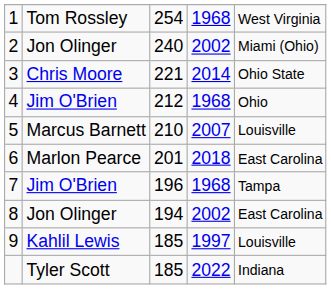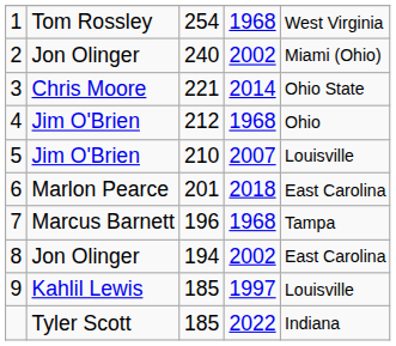 <table class="wikitable">
 <tr>
 </tr>
 <tr>
 <td>1</td>
 <td>Tom Rossley</td>
 <td>254</td>
 <td><a href='#'>1968</a></td>
 <td style="font-size:80%;">West Virginia</td>
 </tr>
 <tr>
 <td>2</td>
 <td>Jon Olinger</td>
 <td>240</td>
 <td><a href='#'>2002</a></td>
 <td style="font-size:80%;">Miami (Ohio)</td>
 </tr>
 <tr>
 <td>3</td>
 <td><a href='#'>Chris Moore</a></td>
 <td>221</td>
 <td><a href='#'>2014</a></td>
 <td style="font-size:80%;">Ohio State</td>
 </tr>
 <tr>
 <td>4</td>
 <td><a href='#'>Jim O'Brien</a></td>
 <td>212</td>
 <td><a href='#'>1968</a></td>
 <td style="font-size:80%;">Ohio</td>
 </tr>
 <tr>
 <td>5</td>
-<td>Marcus Barnett</td>
+<td><a href='#'>Jim O'Brien</a></td>
 <td>210</td>
 <td><a href='#'>2007</a></td>
 <td style="font-size:80%;">Louisville</td>
 </tr>
 <tr>
 <td>6</td>
 <td>Marlon Pearce</td>
 <td>201</td>
 <td><a href='#'>2018</a></td>
 <td style="font-size:80%;">East Carolina</td>
 </tr>
 <tr>
 <td>7</td>
-<td><a href='#'>Jim O'Brien</a></td>
+<td>Marcus Barnett</td>
 <td>196</td>
 <td><a href='#'>1968</a></td>
 <td style="font-size:80%;">Tampa</td>
 </tr>
 <tr>
 <td>8</td>
 <td>Jon Olinger</td>
 <td>194</td>
 <td><a href='#'>2002</a></td>
 <td style="font-size:80%;">East Carolina</td>
 </tr>
 <tr>
 <td>9</td>
 <td><a href='#'>Kahlil Lewis</a></td>
 <td>185</td>
 <td><a href='#'>1997</a></td>
 <td style="font-size:80%;">Louisville</td>
 </tr>
 <tr>
 <td></td>
 <td>Tyler Scott</td>
 <td>185</td>
 <td><a href='#'>2022</a></td>
 <td style="font-size:80%;">Indiana</td>
 </tr>
 </table>
